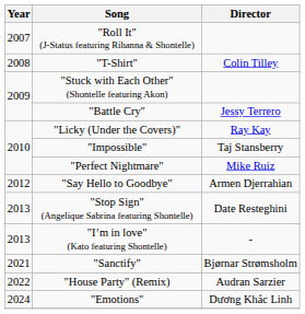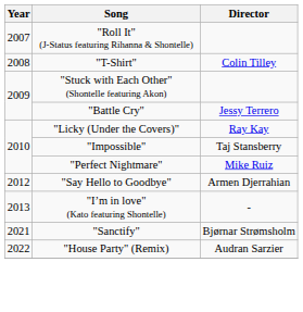 <table class="wikitable" style="text-align:center;">
 <tr>
 <th>Year</th>
 <th style="width:230px;">Song</th>
 <th>Director</th>
 </tr>
 <tr>
 <td>2007</td>
 <td>"Roll It" <br><small>(J-Status featuring Rihanna & Shontelle)</small></td>
 <td></td>
 </tr>
 <tr>
 <td>2008</td>
 <td>"T-Shirt"</td>
 <td><a href='#'>Colin Tilley</a></td>
 </tr>
 <tr>
 <td rowspan="2">2009</td>
 <td>"Stuck with Each Other" <br><small>(Shontelle featuring Akon)</small></td>
 <td></td>
 </tr>
 <tr>
 <td>"Battle Cry"</td>
 <td><a href='#'>Jessy Terrero</a></td>
 </tr>
 <tr>
 <td rowspan="3">2010</td>
 <td>"Licky (Under the Covers)"</td>
 <td><a href='#'>Ray Kay</a></td>
 </tr>
 <tr>
 <td>"Impossible"</td>
 <td>Taj Stansberry</td>
 </tr>
 <tr>
 <td>"Perfect Nightmare"</td>
 <td><a href='#'>Mike Ruiz</a></td>
 </tr>
 <tr>
 <td>2012</td>
 <td>"Say Hello to Goodbye"</td>
 <td>Armen Djerrahian</td>
 </tr>
 <tr>
 <td>2013</td>
-<td>"Stop Sign"<br><small>(Angelique Sabrina featuring Shontelle)</small></td>
-<td>Date Resteghini</td>
-</tr>
-<tr>
-<td>2013</td>
 <td>"I’m in love"<br><small>(Kato featuring Shontelle)</small></td>
 <td>-</td>
 </tr>
 <tr>
 <td>2021</td>
 <td>"Sanctify"</td>
 <td>Bjørnar Strømsholm</td>
 </tr>
 <tr>
 <td>2022</td>
 <td>"House Party" (Remix)</td>
 <td>Audran Sarzier</td>
 </tr>
 <tr>
-<td>2024</td>
-<td>"Emotions"</td>
-<td>Dương Khắc Linh</td>
-</tr>
-<tr>
 </tr>
 </table>
